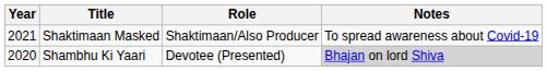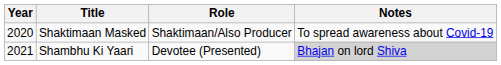 <table class="wikitable"|}>
 <tr>
 <th>Year</th>
 <th>Title</th>
 <th>Role</th>
 <th>Notes</th>
 </tr>
 <tr>
-<td>2021</td>
+<td>2020</td>
 <td>Shaktimaan Masked</td>
 <td>Shaktimaan/Also Producer</td>
 <td>To spread awareness about <a href='#'>Covid-19</a></td>
 </tr>
 <tr>
-<td>2020</td>
+<td>2021</td>
 <td>Shambhu Ki Yaari</td>
 <td>Devotee (Presented)</td>
 <td style="background: lightgrey;"><a href='#'>Bhajan</a> on lord <a href='#'>Shiva</a></td>
 </tr>
 </table>
